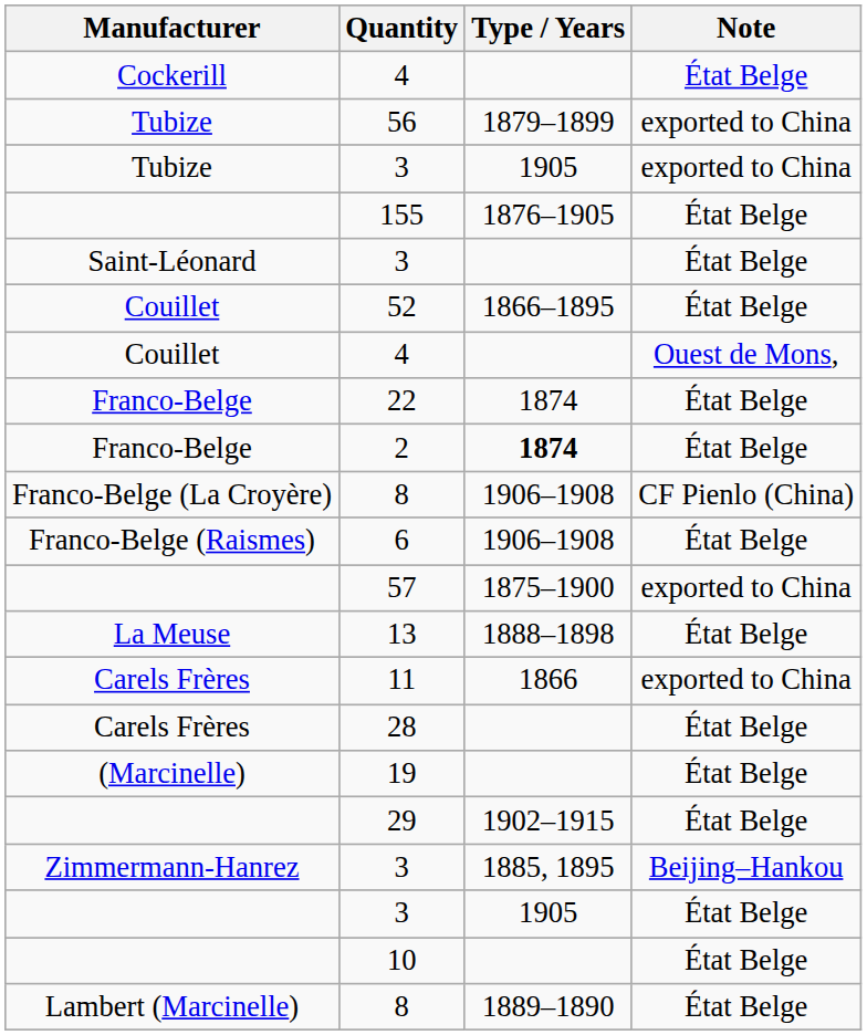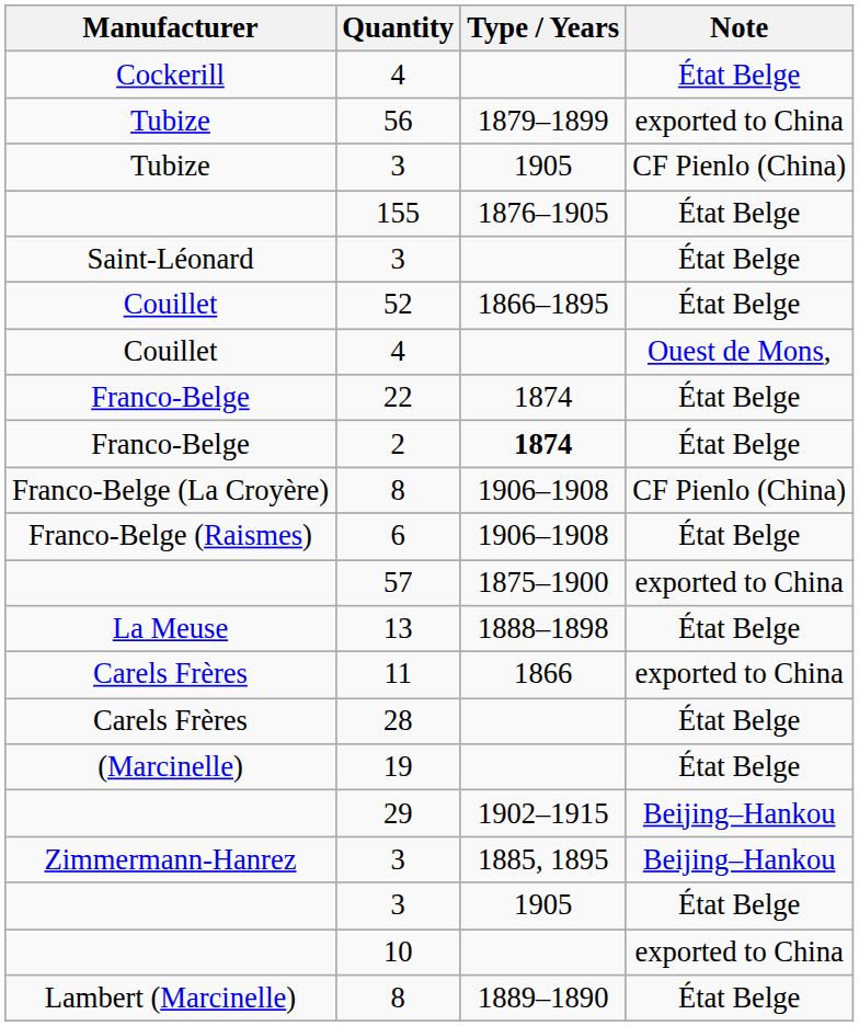 <table class="wikitable" style=text-align:center>
 <tr>
 <th>Manufacturer</th>
 <th>Quantity</th>
 <th>Type / Years</th>
 <th>Note</th>
 </tr>
 <tr>
 <td><a href='#'>Cockerill</a></td>
 <td>4</td>
 <td></td>
 <td><a href='#'>État Belge</a></td>
 </tr>
 <tr>
 <td><a href='#'>Tubize</a></td>
 <td>56</td>
 <td>1879–1899</td>
 <td>exported to China</td>
 </tr>
 <tr>
 <td>Tubize</td>
 <td>3</td>
 <td>1905</td>
-<td>exported to China</td>
+<td>CF Pienlo (China)</td>
 </tr>
 <tr>
 <td></td>
 <td>155</td>
 <td>1876–1905</td>
 <td>État Belge</td>
 </tr>
 <tr>
 <td>Saint-Léonard</td>
 <td>3</td>
 <td></td>
 <td>État Belge</td>
 </tr>
 <tr>
 <td><a href='#'>Couillet</a></td>
 <td>52</td>
 <td>1866–1895</td>
 <td>État Belge</td>
 </tr>
 <tr>
 <td>Couillet</td>
 <td>4</td>
 <td></td>
 <td><a href='#'>Ouest de Mons</a>, </td>
 </tr>
 <tr>
 <td><a href='#'>Franco-Belge</a></td>
 <td>22</td>
 <td>1874</td>
 <td>État Belge</td>
 </tr>
 <tr>
 <td>Franco-Belge</td>
 <td>2</td>
 <td><strong>1874</strong></td>
 <td>État Belge</td>
 </tr>
 <tr>
 <td>Franco-Belge (La Croyère)</td>
 <td>8</td>
 <td>1906–1908</td>
 <td>CF Pienlo (China)</td>
 </tr>
 <tr>
 <td>Franco-Belge (<a href='#'>Raismes</a>)</td>
 <td>6</td>
 <td>1906–1908</td>
 <td>État Belge</td>
 </tr>
 <tr>
 <td></td>
 <td>57</td>
 <td>1875–1900</td>
 <td>exported to China</td>
 </tr>
 <tr>
 <td><a href='#'>La Meuse</a></td>
 <td>13</td>
 <td>1888–1898</td>
 <td>État Belge</td>
 </tr>
 <tr>
 <td><a href='#'>Carels Frères</a></td>
 <td>11</td>
 <td>1866</td>
 <td>exported to China</td>
 </tr>
 <tr>
 <td>Carels Frères</td>
 <td>28</td>
 <td></td>
 <td>État Belge</td>
 </tr>
 <tr>
 <td> (<a href='#'>Marcinelle</a>)</td>
 <td>19</td>
 <td></td>
 <td>État Belge</td>
 </tr>
 <tr>
 <td></td>
 <td>29</td>
 <td>1902–1915</td>
-<td>État Belge</td>
+<td><a href='#'>Beijing–Hankou</a></td>
 </tr>
 <tr>
 <td><a href='#'>Zimmermann-Hanrez</a></td>
 <td>3</td>
 <td>1885, 1895</td>
 <td><a href='#'>Beijing–Hankou</a></td>
 </tr>
 <tr>
 <td></td>
 <td>3</td>
 <td>1905</td>
 <td>État Belge</td>
 </tr>
 <tr>
 <td></td>
 <td>10</td>
 <td></td>
-<td>État Belge</td>
+<td>exported to China</td>
 </tr>
 <tr>
 <td>Lambert (<a href='#'>Marcinelle</a>)</td>
 <td>8</td>
 <td>1889–1890</td>
 <td>État Belge</td>
 </tr>
 </table>
